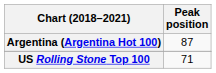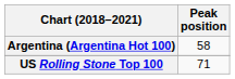 <table class="wikitable sortable plainrowheaders" style="text-align:center">
 <tr>
 <th scope="col">Chart (2018–2021)</th>
 <th scope="col">Peak<br>position</th>
 </tr>
 <tr>
 <th scope="row">Argentina (<a href='#'>Argentina Hot 100</a>)</th>
-<td>87</td>
+<td>58</td>
 </tr>
 <tr>
 </tr>
 <tr>
 </tr>
 <tr>
 </tr>
 <tr>
 </tr>
 <tr>
 </tr>
 <tr>
 </tr>
 <tr>
 </tr>
 <tr>
 </tr>
 <tr>
 </tr>
 <tr>
 </tr>
 <tr>
 </tr>
 <tr>
 </tr>
 <tr>
 </tr>
 <tr>
 </tr>
 <tr>
 </tr>
 <tr>
 </tr>
 <tr>
 </tr>
 <tr>
 </tr>
 <tr>
 </tr>
 <tr>
 </tr>
 <tr>
 </tr>
 <tr>
 </tr>
 <tr>
 </tr>
 <tr>
 </tr>
 <tr>
 </tr>
 <tr>
 </tr>
 <tr>
 </tr>
 <tr>
 </tr>
 <tr>
 </tr>
 <tr>
 </tr>
 <tr>
 <th scope="row">US <a href='#'><em>Rolling Stone</em> Top 100</a></th>
 <td>71</td>
 </tr>
 </table>
